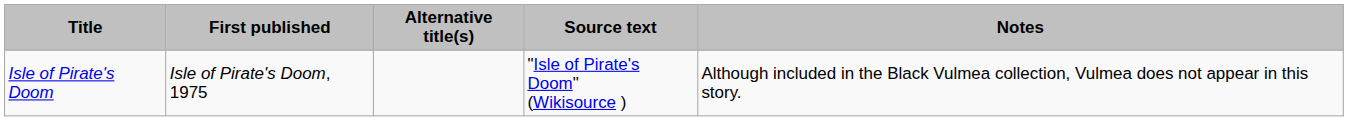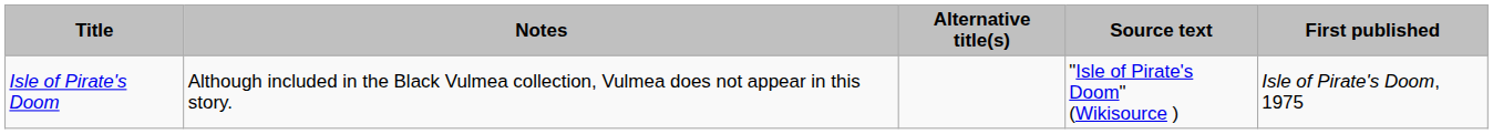 <table class="wikitable" width="100%">
 <tr>
 <th style="background:#C0C0C0;">Title</th>
-<th style="background:#C0C0C0;">First published</th>
+<th style="background:#C0C0C0;">Notes</th>
 <th style="background:#C0C0C0;">Alternative title(s)</th>
 <th style="background:#C0C0C0;">Source text</th>
-<th style="background:#C0C0C0;">Notes</th>
+<th style="background:#C0C0C0;">First published</th>
 </tr>
 <tr>
 <td><em><a href='#'>Isle of Pirate's Doom</a></em></td>
-<td><em>Isle of Pirate's Doom</em>, 1975</td>
+<td>Although included in the Black Vulmea collection, Vulmea does not appear in this story.</td>
 <td></td>
 <td>"<a href='#'>Isle of Pirate's Doom</a>" <br>(<a href='#'>Wikisource</a> )</td>
-<td>Although included in the Black Vulmea collection, Vulmea does not appear in this story.</td>
+<td><em>Isle of Pirate's Doom</em>, 1975</td>
 </tr>
 </table>
